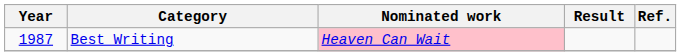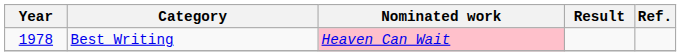 <table class=wikitable>
 <tr>
 <th scope="col" style="width:5em;">Year</th>
 <th scope="col" style="width:26em;">Category</th>
 <th scope="col" style="width:25em;">Nominated work</th>
 <th scope="col" style="width:5em;">Result</th>
 <th>Ref.</th>
 </tr>
 <tr>
-<td style="text-align:center;"><a href='#'>1987</a></td>
+<td style="text-align:center;"><a href='#'>1978</a></td>
 <td><a href='#'>Best Writing</a></td>
 <td style="background: pink;"><em><a href='#'>Heaven Can Wait</a></em> </td>
 <td></td>
 <td align="center"></td>
 </tr>
 <tr>
 </tr>
 </table>
